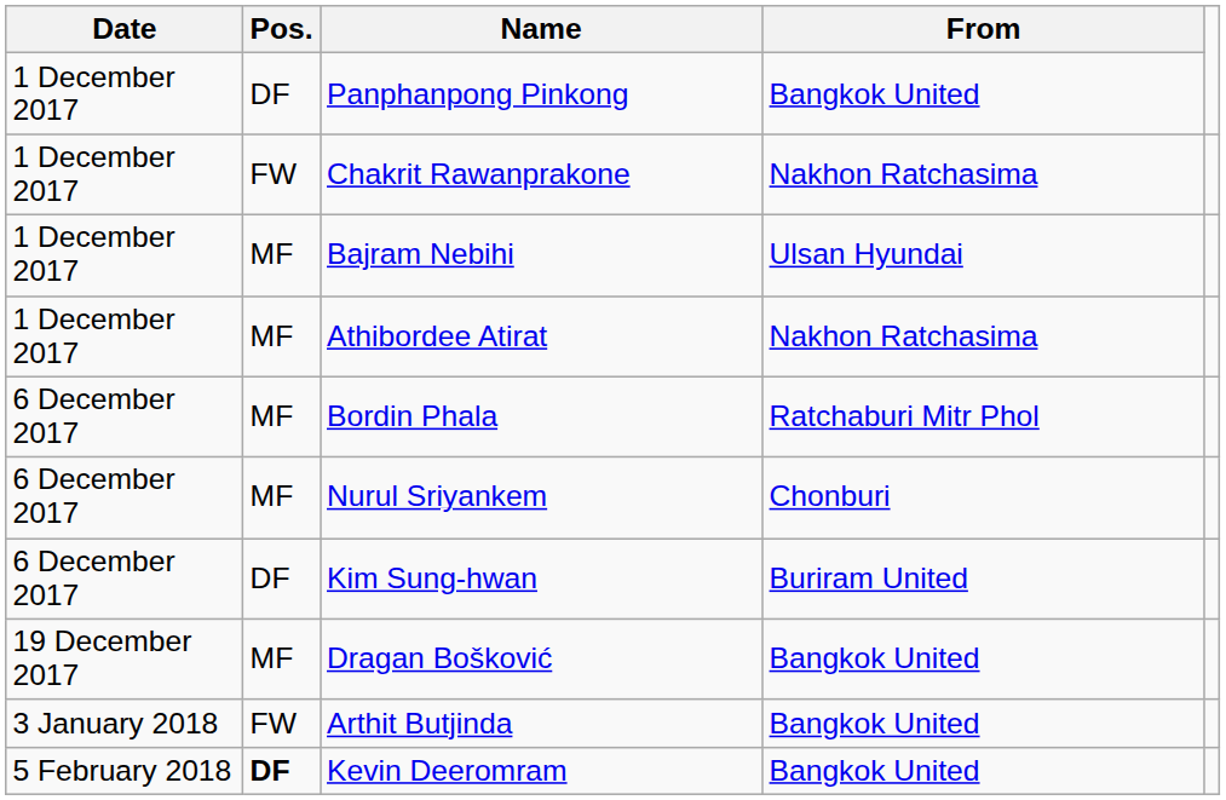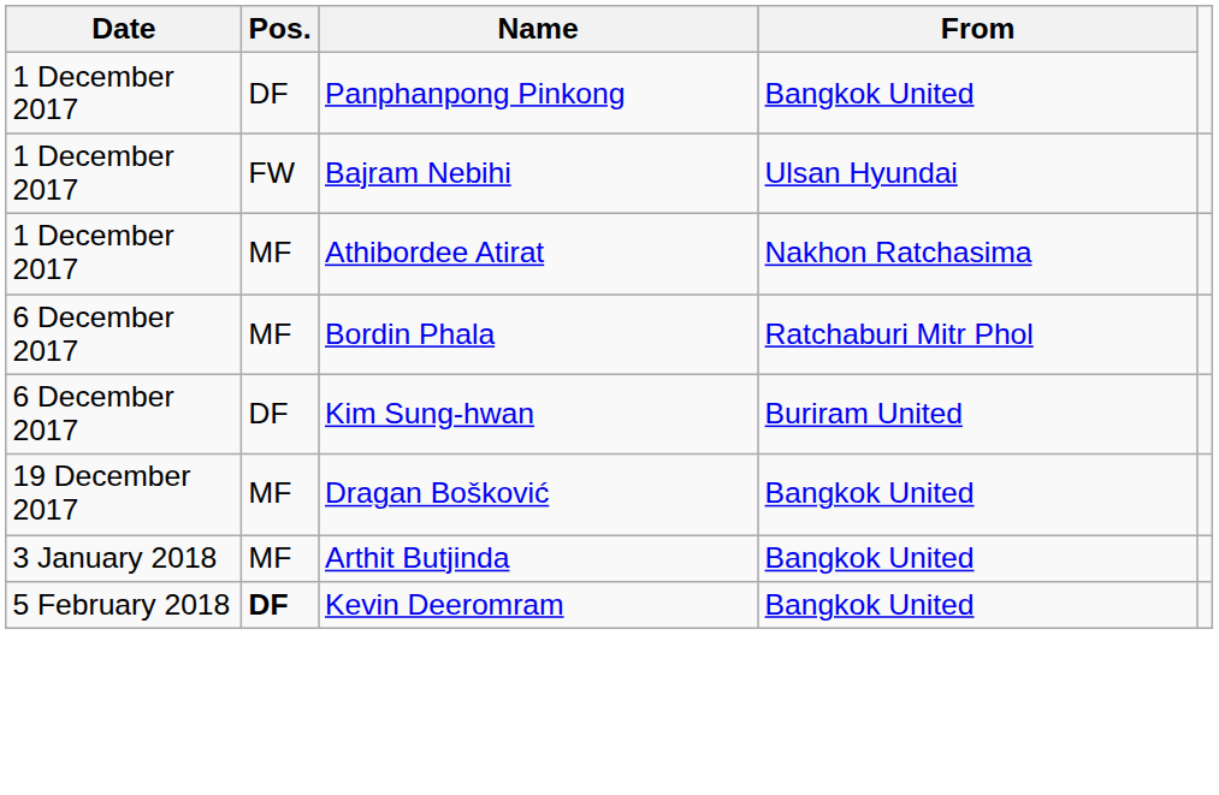 <table class="wikitable">
 <tr>
 <th width="120">Date</th>
 <th>Pos.</th>
 <th width="230">Name</th>
 <th width="230">From</th>
 </tr>
 <tr>
 <td>1 December 2017</td>
 <td>DF</td>
 <td> <a href='#'>Panphanpong Pinkong</a></td>
 <td> <a href='#'>Bangkok United</a></td>
 </tr>
 <tr>
 <td>1 December 2017</td>
 <td>FW</td>
-<td> <a href='#'>Chakrit Rawanprakone</a></td>
-<td> <a href='#'>Nakhon Ratchasima</a></td>
-<td align=center></td>
-</tr>
-<tr>
-<td>1 December 2017</td>
-<td>MF</td>
 <td> <a href='#'>Bajram Nebihi</a></td>
 <td> <a href='#'>Ulsan Hyundai</a></td>
 <td align=center></td>
 </tr>
 <tr>
 <td>1 December 2017</td>
 <td>MF</td>
 <td> <a href='#'>Athibordee Atirat</a></td>
 <td> <a href='#'>Nakhon Ratchasima</a></td>
 <td align=center></td>
 </tr>
 <tr>
 <td>6 December 2017</td>
 <td>MF</td>
 <td> <a href='#'>Bordin Phala</a></td>
 <td> <a href='#'>Ratchaburi Mitr Phol</a></td>
 <td align=center></td>
 </tr>
 <tr>
 <td>6 December 2017</td>
-<td>MF</td>
-<td> <a href='#'>Nurul Sriyankem</a></td>
-<td> <a href='#'>Chonburi</a></td>
-<td align=center></td>
-</tr>
-<tr>
-<td>6 December 2017</td>
 <td>DF</td>
 <td> <a href='#'>Kim Sung-hwan</a></td>
 <td> <a href='#'>Buriram United</a></td>
 <td align=center></td>
 </tr>
 <tr>
 <td>19 December 2017</td>
 <td>MF</td>
 <td> <a href='#'>Dragan Bošković</a></td>
 <td> <a href='#'>Bangkok United</a></td>
 <td align=center></td>
 </tr>
 <tr>
 <td>3 January 2018</td>
-<td>FW</td>
+<td>MF</td>
 <td> <a href='#'>Arthit Butjinda</a></td>
 <td> <a href='#'>Bangkok United</a></td>
 <td align=center></td>
 </tr>
 <tr>
 <td>5 February 2018</td>
 <td><strong>DF</strong></td>
 <td> <a href='#'>Kevin Deeromram</a></td>
 <td> <a href='#'>Bangkok United</a></td>
 <td align=center></td>
 </tr>
 </table>
